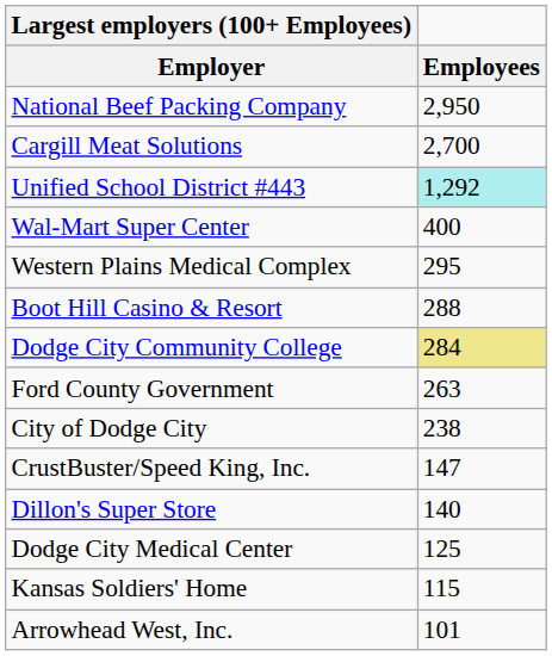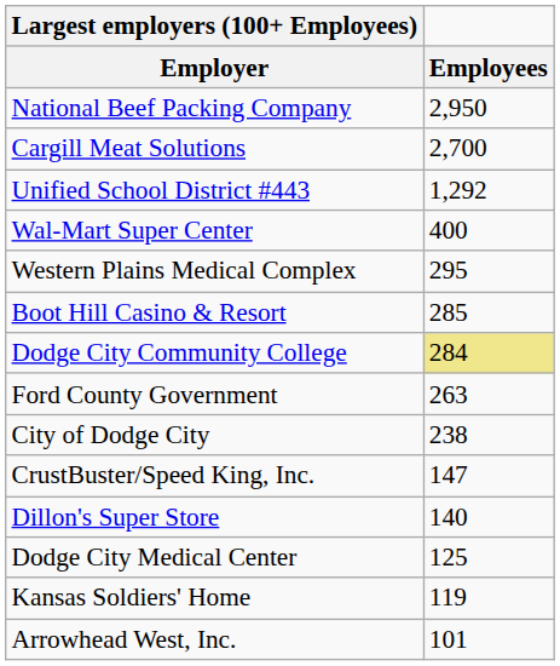 <table class="wikitable collapsible collapsed">
 <tr>
 <th>Largest employers (100+ Employees)</th>
 </tr>
 <tr>
 <th>Employer</th>
 <th>Employees</th>
 </tr>
 <tr>
 <td><a href='#'>National Beef Packing Company</a></td>
 <td>2,950</td>
 </tr>
 <tr>
 <td><a href='#'>Cargill Meat Solutions</a></td>
 <td>2,700</td>
 </tr>
 <tr>
 <td><a href='#'>Unified School District #443</a></td>
-<td style="background: paleturquoise;">1,292</td>
+<td>1,292</td>
 </tr>
 <tr>
 <td><a href='#'>Wal-Mart Super Center</a></td>
 <td>400</td>
 </tr>
 <tr>
 <td>Western Plains Medical Complex</td>
 <td>295</td>
 </tr>
 <tr>
 <td><a href='#'>Boot Hill Casino & Resort</a></td>
-<td>288</td>
+<td>285</td>
 </tr>
 <tr>
 <td><a href='#'>Dodge City Community College</a></td>
 <td style="background: khaki;">284</td>
 </tr>
 <tr>
 <td>Ford County Government</td>
 <td>263</td>
 </tr>
 <tr>
 <td>City of Dodge City</td>
 <td>238</td>
 </tr>
 <tr>
 <td>CrustBuster/Speed King, Inc.</td>
 <td>147</td>
 </tr>
 <tr>
 <td><a href='#'>Dillon's Super Store</a></td>
 <td>140</td>
 </tr>
 <tr>
 <td>Dodge City Medical Center</td>
 <td>125</td>
 </tr>
 <tr>
 <td>Kansas Soldiers' Home</td>
-<td>115</td>
+<td>119</td>
 </tr>
 <tr>
 <td>Arrowhead West, Inc.</td>
 <td>101</td>
 </tr>
 </table>
